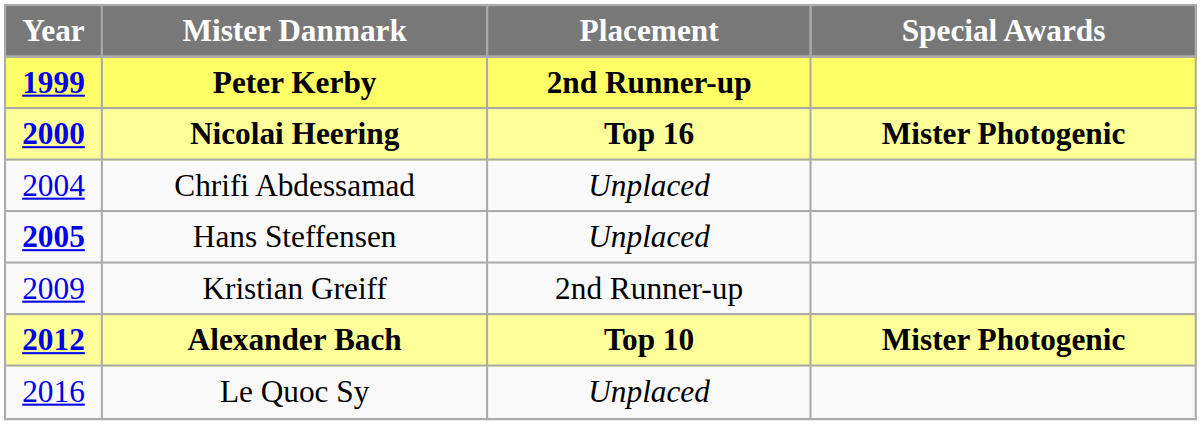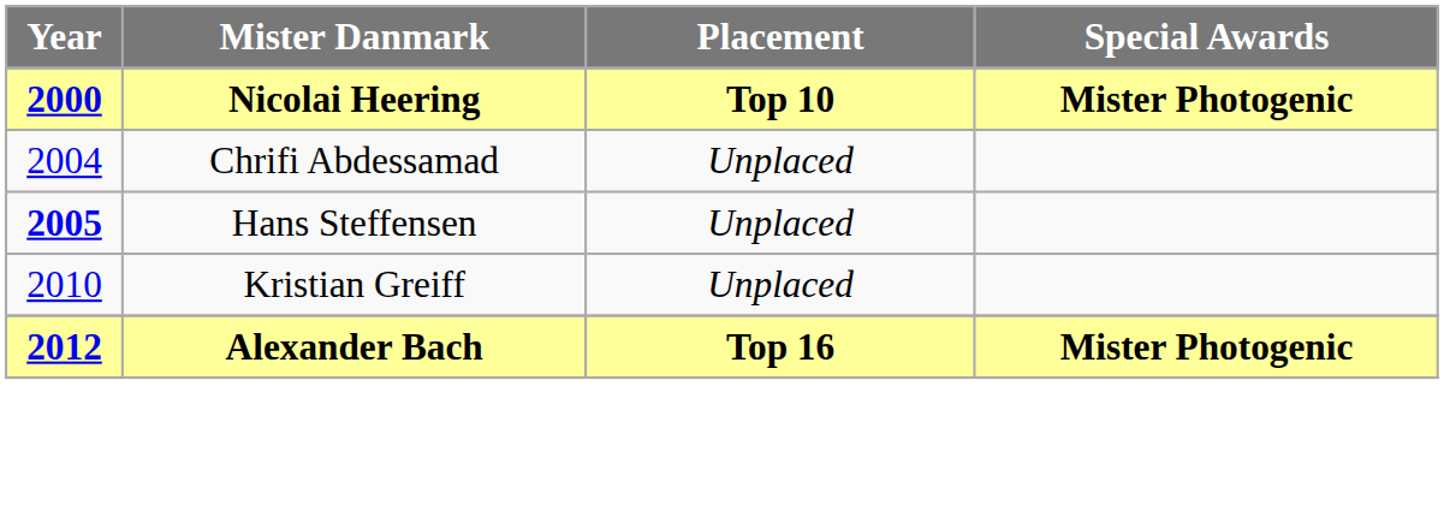 <table class="wikitable sortable" style="font-size: 95%; text-align:center">
 <tr>
 <th width="40" style="background-color:#787878;color:#FFFFFF;">Year</th>
 <th width="180" style="background-color:#787878;color:#FFFFFF;">Mister Danmark</th>
 <th width="150" style="background-color:#787878;color:#FFFFFF;">Placement</th>
 <th width="180" style="background-color:#787878;color:#FFFFFF;">Special Awards</th>
 </tr>
 <tr>
 </tr>
-<tr style="background-color:#FFFF66; font-weight: bold">
-<td><a href='#'>1999</a></td>
-<td>Peter Kerby</td>
-<td>2nd Runner-up</td>
-<td></td>
-</tr>
 <tr>
 </tr>
 <tr style="background-color:#FFFF99; font-weight: bold">
 <td><a href='#'>2000</a></td>
 <td>Nicolai Heering</td>
-<td>Top 16</td>
+<td>Top 10</td>
 <td>Mister Photogenic</td>
 </tr>
 <tr>
 <td><a href='#'>2004</a></td>
 <td>Chrifi Abdessamad</td>
 <td><em>Unplaced</em></td>
 <td></td>
 </tr>
 <tr>
 <td><strong><a href='#'>2005</a></strong></td>
 <td>Hans Steffensen</td>
 <td><em>Unplaced</em></td>
 <td></td>
 </tr>
 <tr>
-<td><a href='#'>2009</a></td>
+<td><a href='#'>2010</a></td>
 <td>Kristian Greiff</td>
-<td>2nd Runner-up</td>
+<td><em>Unplaced</em></td>
 <td></td>
 </tr>
 <tr>
 </tr>
 <tr style="background-color:#FFFF99; font-weight: bold">
 <td><a href='#'>2012</a></td>
 <td>Alexander Bach</td>
-<td>Top 10</td>
+<td>Top 16</td>
 <td>Mister Photogenic</td>
-</tr>
-<tr>
-<td><a href='#'>2016</a></td>
-<td>Le Quoc Sy</td>
-<td><em>Unplaced</em></td>
-<td></td>
 </tr>
 <tr>
 </tr>
 </table>
